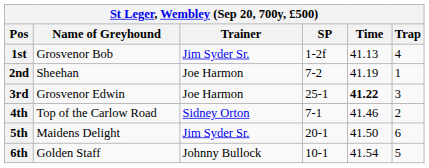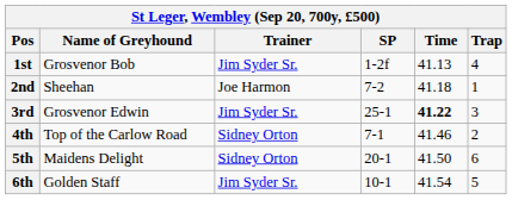 <table class="wikitable">
 <tr>
 <th colspan="6"><a href='#'>St Leger</a>, <a href='#'>Wembley</a> (Sep 20, 700y, £500)</th>
 </tr>
 <tr>
 <th width=30>Pos</th>
 <th width=180>Name of Greyhound</th>
 <th width=150>Trainer</th>
 <th width=50>SP</th>
 <th width=50>Time</th>
 <th width=30>Trap</th>
 </tr>
 <tr>
 <th>1st</th>
 <td>Grosvenor Bob</td>
 <td><a href='#'>Jim Syder Sr.</a></td>
 <td>1-2f</td>
 <td>41.13</td>
 <td>4</td>
 </tr>
 <tr>
 <th>2nd</th>
 <td>Sheehan</td>
 <td>Joe Harmon</td>
 <td>7-2</td>
-<td>41.19</td>
+<td>41.18</td>
 <td>1</td>
 </tr>
 <tr>
 <th>3rd</th>
 <td>Grosvenor Edwin</td>
-<td>Joe Harmon</td>
+<td><a href='#'>Jim Syder Sr.</a></td>
 <td>25-1</td>
 <td><strong>41.22</strong></td>
 <td>3</td>
 </tr>
 <tr>
 <th>4th</th>
 <td>Top of the Carlow Road</td>
 <td><a href='#'>Sidney Orton</a></td>
 <td>7-1</td>
 <td>41.46</td>
 <td>2</td>
 </tr>
 <tr>
 <th>5th</th>
 <td>Maidens Delight</td>
-<td><a href='#'>Jim Syder Sr.</a></td>
+<td><a href='#'>Sidney Orton</a></td>
 <td>20-1</td>
 <td>41.50</td>
 <td>6</td>
 </tr>
 <tr>
 <th>6th</th>
 <td>Golden Staff</td>
-<td>Johnny Bullock</td>
+<td><a href='#'>Jim Syder Sr.</a></td>
 <td>10-1</td>
 <td>41.54</td>
 <td>5</td>
 </tr>
 </table>
